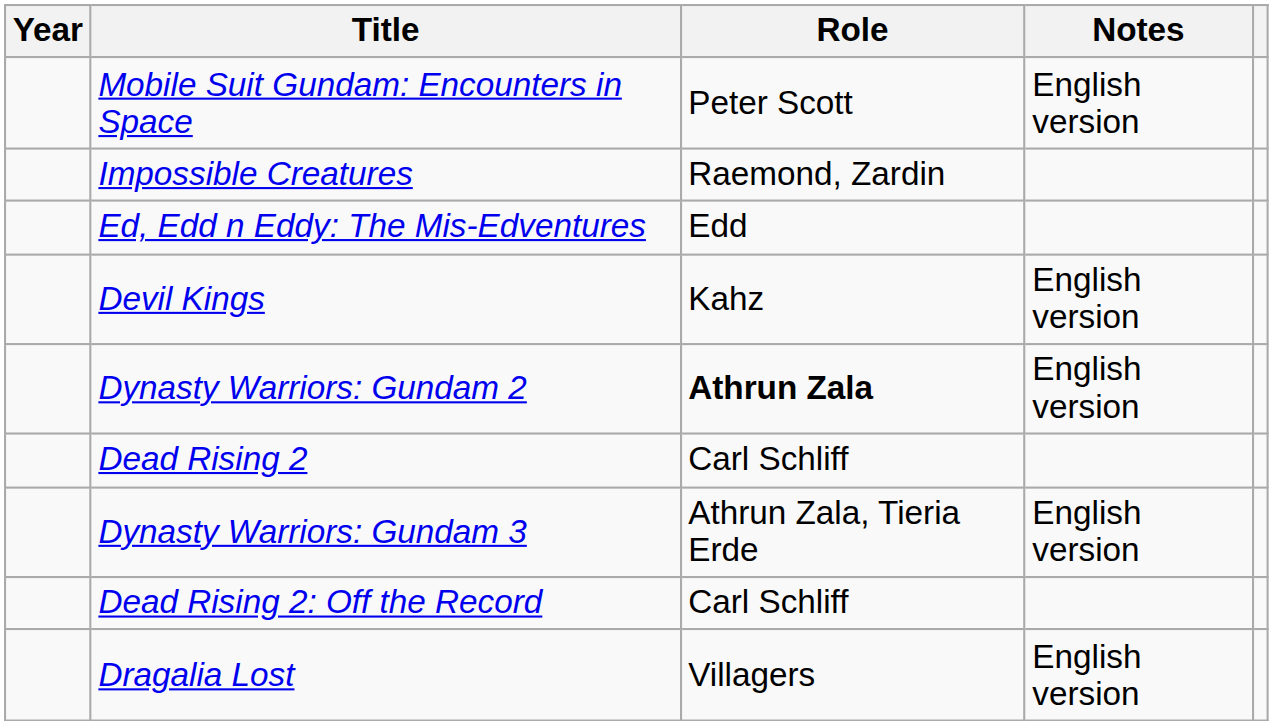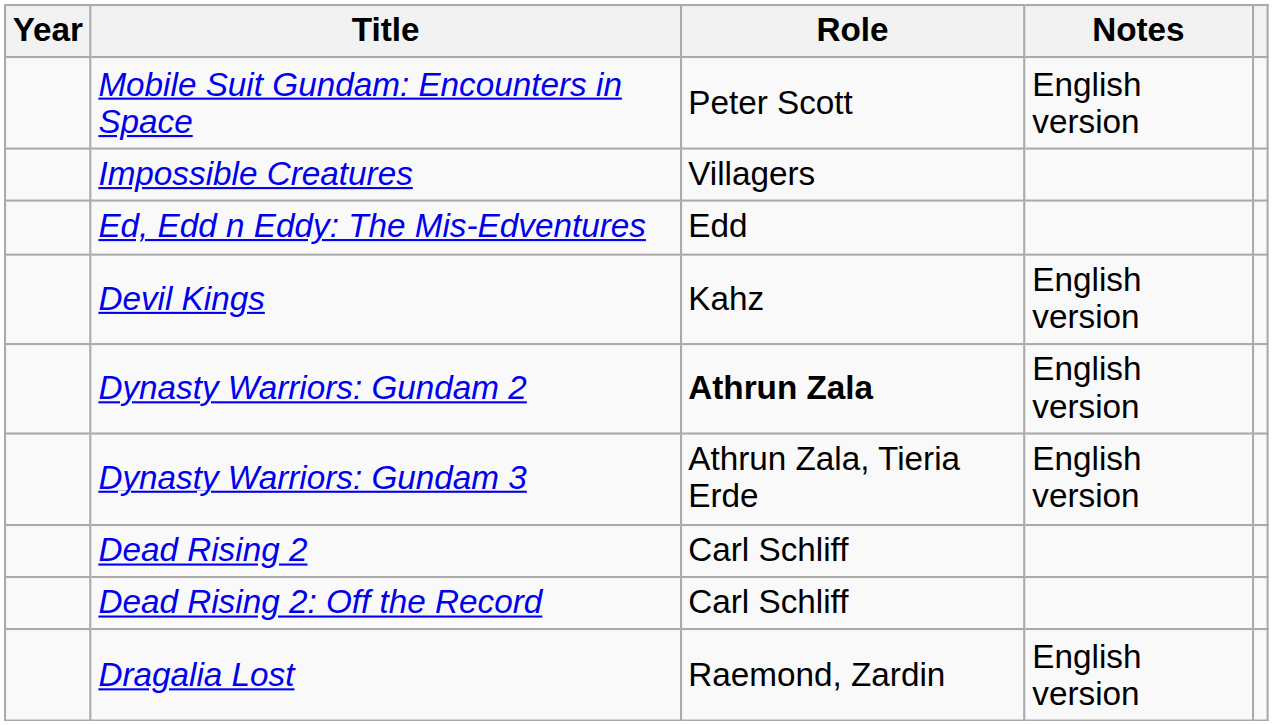 <table class="wikitable sortable plainrowheaders">
 <tr>
 <th>Year</th>
 <th>Title</th>
 <th>Role</th>
 <th class="unsortable">Notes</th>
 <th class="unsortable"></th>
 </tr>
 <tr>
 <td></td>
 <td><em><a href='#'>Mobile Suit Gundam: Encounters in Space</a></em></td>
 <td>Peter Scott</td>
 <td>English version</td>
 <td style="text-align:center;"></td>
 </tr>
 <tr>
 <td></td>
 <td><em><a href='#'>Impossible Creatures</a></em></td>
-<td>Raemond, Zardin</td>
+<td>Villagers</td>
 <td></td>
 <td style="text-align:center;"></td>
 </tr>
 <tr>
 <td></td>
 <td><em><a href='#'>Ed, Edd n Eddy: The Mis-Edventures</a></em></td>
 <td>Edd</td>
 <td></td>
 <td style="text-align:center;"></td>
 </tr>
 <tr>
 <td></td>
 <td><em><a href='#'>Devil Kings</a></em></td>
 <td>Kahz</td>
 <td>English version</td>
 <td style="text-align:center;"></td>
 </tr>
 <tr>
 <td></td>
 <td><em><a href='#'>Dynasty Warriors: Gundam 2</a></em></td>
 <td><strong>Athrun Zala</strong></td>
 <td>English version</td>
 <td style="text-align:center;"></td>
 </tr>
 <tr>
 <td></td>
-<td><em><a href='#'>Dead Rising 2</a></em></td>
-<td>Carl Schliff</td>
-<td></td>
+<td><em><a href='#'>Dynasty Warriors: Gundam 3</a></em></td>
+<td>Athrun Zala, Tieria Erde</td>
+<td>English version</td>
 <td style="text-align:center;"></td>
 </tr>
 <tr>
 <td></td>
-<td><em><a href='#'>Dynasty Warriors: Gundam 3</a></em></td>
-<td>Athrun Zala, Tieria Erde</td>
-<td>English version</td>
+<td><em><a href='#'>Dead Rising 2</a></em></td>
+<td>Carl Schliff</td>
+<td></td>
 <td style="text-align:center;"></td>
 </tr>
 <tr>
 <td></td>
 <td><em><a href='#'>Dead Rising 2: Off the Record</a></em></td>
 <td>Carl Schliff</td>
 <td></td>
 <td style="text-align:center;"></td>
 </tr>
 <tr>
 <td></td>
 <td><em><a href='#'>Dragalia Lost</a></em></td>
-<td>Villagers</td>
+<td>Raemond, Zardin</td>
 <td>English version</td>
 <td style="text-align:center;"></td>
 </tr>
 </table>
